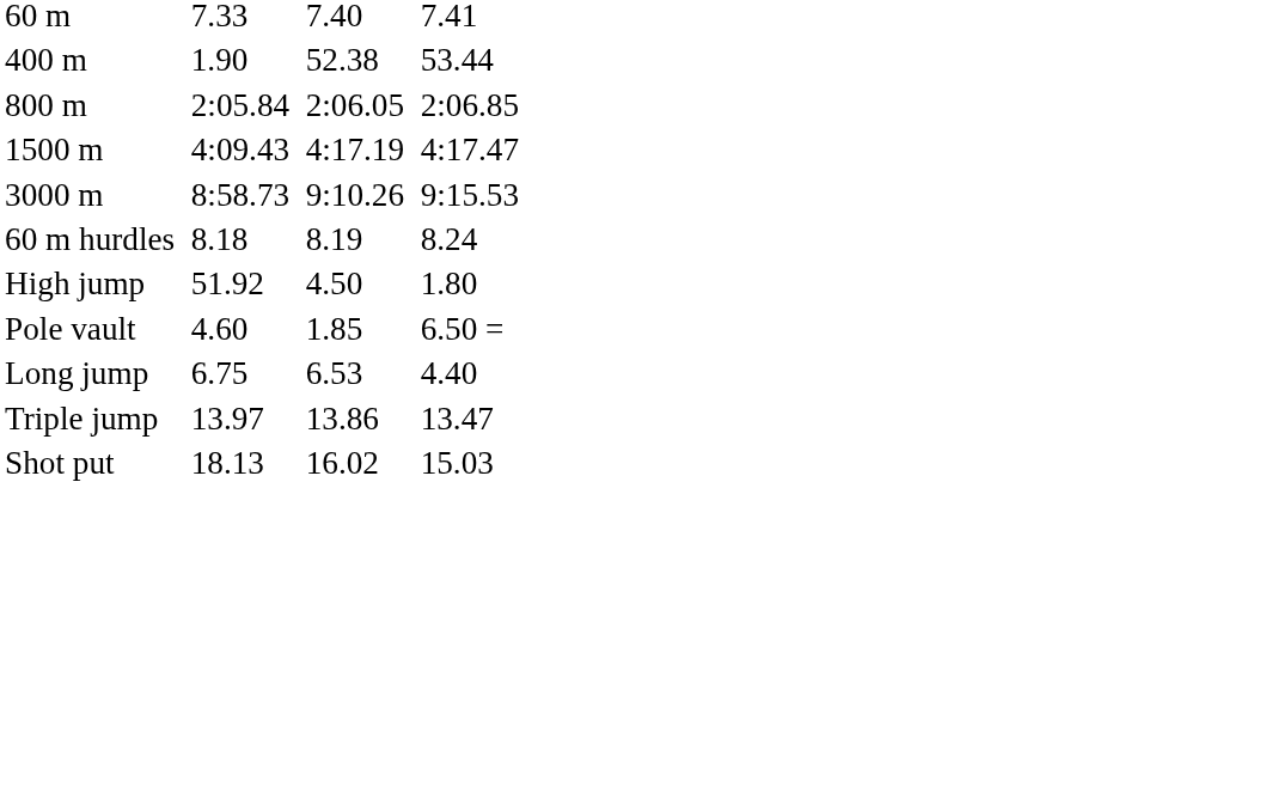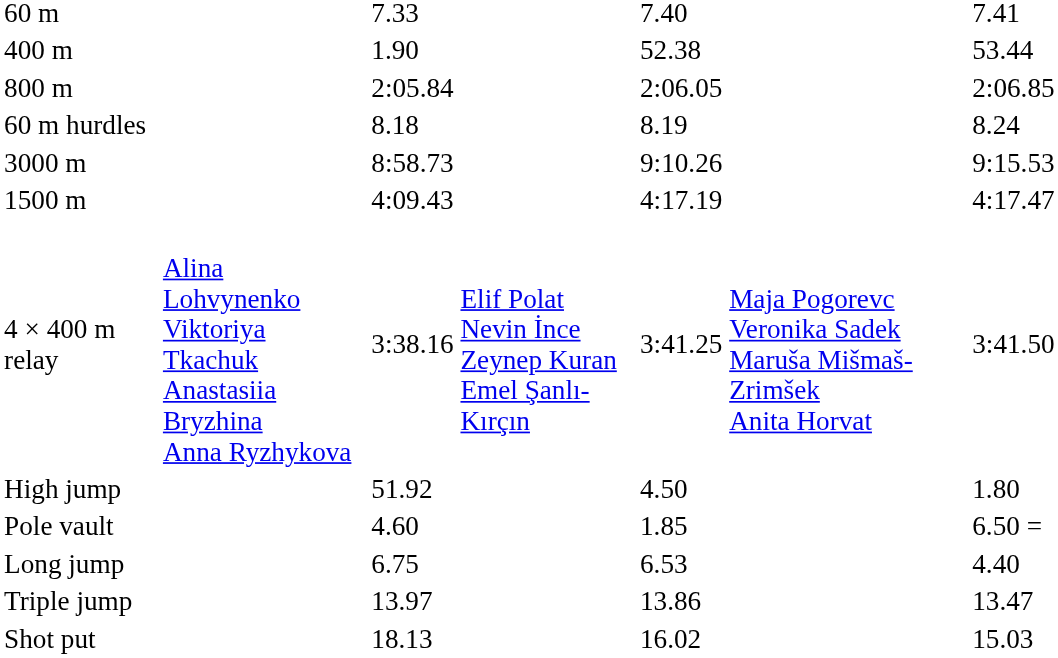 <table>
 <tr>
 <td>60 m</td>
 <td></td>
 <td>7.33</td>
 <td></td>
 <td>7.40</td>
 <td></td>
 <td>7.41</td>
 </tr>
 <tr>
 <td>400 m</td>
 <td></td>
 <td>1.90</td>
 <td></td>
 <td>52.38 </td>
 <td></td>
 <td>53.44 </td>
 </tr>
 <tr>
 <td>800 m</td>
 <td></td>
 <td>2:05.84</td>
 <td></td>
 <td>2:06.05 </td>
 <td></td>
 <td>2:06.85</td>
 </tr>
 <tr>
-<td>1500 m</td>
+<td>60 m hurdles</td>
 <td></td>
-<td>4:09.43 </td>
+<td>8.18</td>
 <td></td>
-<td>4:17.19 </td>
+<td>8.19</td>
 <td></td>
-<td>4:17.47 </td>
+<td>8.24 </td>
 </tr>
 <tr>
 <td>3000 m</td>
 <td></td>
 <td>8:58.73 </td>
 <td></td>
 <td>9:10.26 </td>
 <td></td>
 <td>9:15.53 </td>
 </tr>
 <tr>
-<td>60 m hurdles</td>
+<td>1500 m</td>
 <td></td>
-<td>8.18</td>
+<td>4:09.43 </td>
 <td></td>
-<td>8.19</td>
+<td>4:17.19 </td>
 <td></td>
-<td>8.24 </td>
+<td>4:17.47 </td>
+</tr>
+<tr>
+<td>4 × 400 m relay</td>
+<td><br><a href='#'>Alina Lohvynenko</a><br><a href='#'>Viktoriya Tkachuk</a><br><a href='#'>Anastasiia Bryzhina</a><br><a href='#'>Anna Ryzhykova</a></td>
+<td>3:38.16</td>
+<td><br><a href='#'>Elif Polat</a><br><a href='#'>Nevin İnce</a><br><a href='#'>Zeynep Kuran</a><br><a href='#'>Emel Şanlı-Kırçın</a></td>
+<td>3:41.25</td>
+<td><br><a href='#'>Maja Pogorevc</a><br><a href='#'>Veronika Sadek</a><br><a href='#'>Maruša Mišmaš-Zrimšek</a><br><a href='#'>Anita Horvat</a></td>
+<td>3:41.50 </td>
 </tr>
 <tr>
 <td>High jump</td>
 <td></td>
 <td>51.92 </td>
 <td></td>
 <td>4.50 </td>
 <td></td>
 <td>1.80</td>
 </tr>
 <tr>
 <td>Pole vault</td>
 <td></td>
 <td>4.60</td>
 <td></td>
 <td>1.85</td>
 <td></td>
 <td>6.50 =</td>
 </tr>
 <tr>
 <td>Long jump</td>
 <td></td>
 <td>6.75 </td>
 <td></td>
 <td>6.53 </td>
 <td></td>
 <td>4.40 </td>
 </tr>
 <tr>
 <td>Triple jump</td>
 <td></td>
 <td>13.97 </td>
 <td></td>
 <td>13.86</td>
 <td></td>
 <td>13.47</td>
 </tr>
 <tr>
 <td>Shot put</td>
 <td></td>
 <td>18.13 </td>
 <td></td>
 <td>16.02</td>
 <td></td>
 <td>15.03 </td>
 </tr>
 </table>
